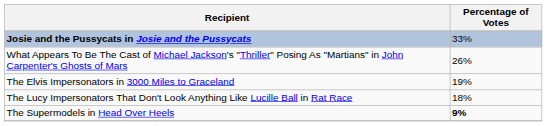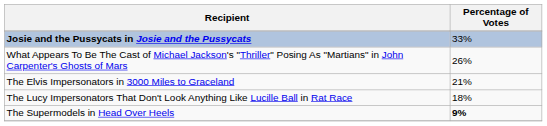 <table class="wikitable sortable plainrowheaders" align="centre">
 <tr>
 <th>Recipient</th>
 <th>Percentage of Votes</th>
 </tr>
 <tr>
 </tr>
 <tr style="background:#B0C4DE;">
 <td><strong>Josie and the Pussycats in <em><a href='#'>Josie and the Pussycats</a><strong><em></td>
 <td></strong>33%<strong></td>
 </tr>
 <tr>
 <td>What Appears To Be The Cast of <a href='#'>Michael Jackson</a>'s "<a href='#'>Thriller</a>" Posing As "Martians" in <a href='#'>John Carpenter's </em>Ghosts of Mars<em></a></td>
 <td>26%</td>
 </tr>
 <tr>
 <td>The Elvis Impersonators in </em><a href='#'>3000 Miles to Graceland</a><em></td>
-<td>19%</td>
+<td>21%</td>
 </tr>
 <tr>
 <td>The Lucy Impersonators That Don't Look Anything Like <a href='#'>Lucille Ball</a> in </em><a href='#'>Rat Race</a><em></td>
 <td>18%</td>
 </tr>
 <tr>
 <td>The Supermodels in </em><a href='#'>Head Over Heels</a><em></td>
 <td><strong>9%</strong></td>
 </tr>
 <tr>
 </tr>
 </table>
